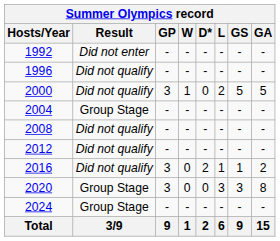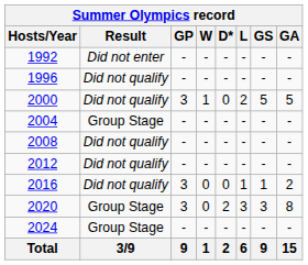 <table class="wikitable" style="text-align: center;">
 <tr>
 <th colspan=9><a href='#'>Summer Olympics</a> record</th>
 </tr>
 <tr>
 <th>Hosts/Year</th>
 <th>Result</th>
 <th>GP</th>
 <th>W</th>
 <th>D*</th>
 <th>L</th>
 <th>GS</th>
 <th>GA</th>
 </tr>
 <tr>
 <td> <a href='#'>1992</a></td>
 <td><em>Did not enter</em></td>
 <td>-</td>
 <td>-</td>
 <td>-</td>
 <td>-</td>
 <td>-</td>
 <td>-</td>
 </tr>
 <tr>
 <td> <a href='#'>1996</a></td>
 <td><em>Did not qualify</em></td>
 <td>-</td>
 <td>-</td>
 <td>-</td>
 <td>-</td>
 <td>-</td>
 <td>-</td>
 </tr>
 <tr>
 <td> <a href='#'>2000</a></td>
 <td><em>Did not qualify</em></td>
 <td>3</td>
 <td>1</td>
 <td>0</td>
 <td>2</td>
 <td>5</td>
 <td>5</td>
 </tr>
 <tr>
 <td> <a href='#'>2004</a></td>
 <td>Group Stage</td>
 <td>-</td>
 <td>-</td>
 <td>-</td>
 <td>-</td>
 <td>-</td>
 <td>-</td>
 </tr>
 <tr>
 <td> <a href='#'>2008</a></td>
 <td><em>Did not qualify</em></td>
 <td>-</td>
 <td>-</td>
 <td>-</td>
 <td>-</td>
 <td>-</td>
 <td>-</td>
 </tr>
 <tr>
 <td> <a href='#'>2012</a></td>
 <td><em>Did not qualify</em></td>
 <td>-</td>
 <td>-</td>
 <td>-</td>
 <td>-</td>
 <td>-</td>
 <td>-</td>
 </tr>
 <tr>
 <td> <a href='#'>2016</a></td>
 <td><em>Did not qualify</em></td>
 <td>3</td>
 <td>0</td>
-<td>2</td>
+<td>0</td>
 <td>1</td>
 <td>1</td>
 <td>2</td>
 </tr>
 <tr>
 <td> <a href='#'>2020</a></td>
 <td>Group Stage</td>
 <td>3</td>
 <td>0</td>
-<td>0</td>
+<td>2</td>
 <td>3</td>
 <td>3</td>
 <td>8</td>
 </tr>
 <tr>
 <td> <a href='#'>2024</a></td>
 <td>Group Stage</td>
 <td>-</td>
 <td>-</td>
 <td>-</td>
 <td>-</td>
 <td>-</td>
 <td>-</td>
 </tr>
 <tr>
 <th>Total</th>
 <th>3/9</th>
 <th>9</th>
 <th>1</th>
 <th>2</th>
 <th>6</th>
 <th>9</th>
 <th>15</th>
 </tr>
 </table>
